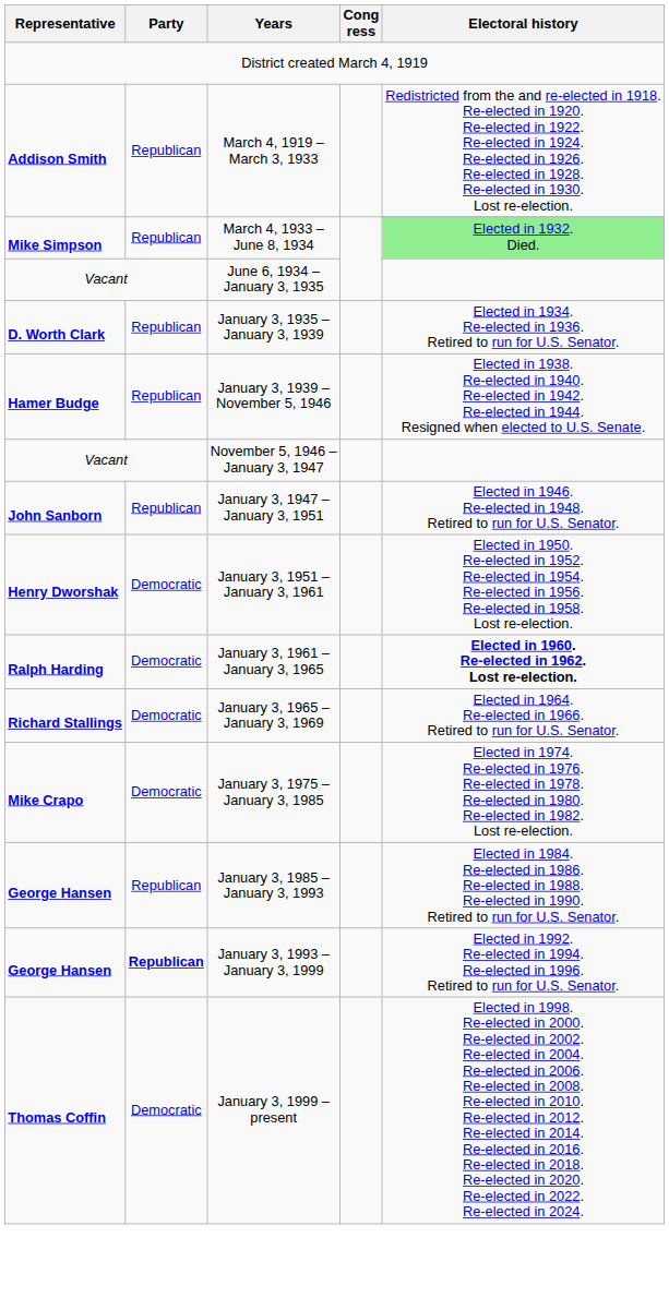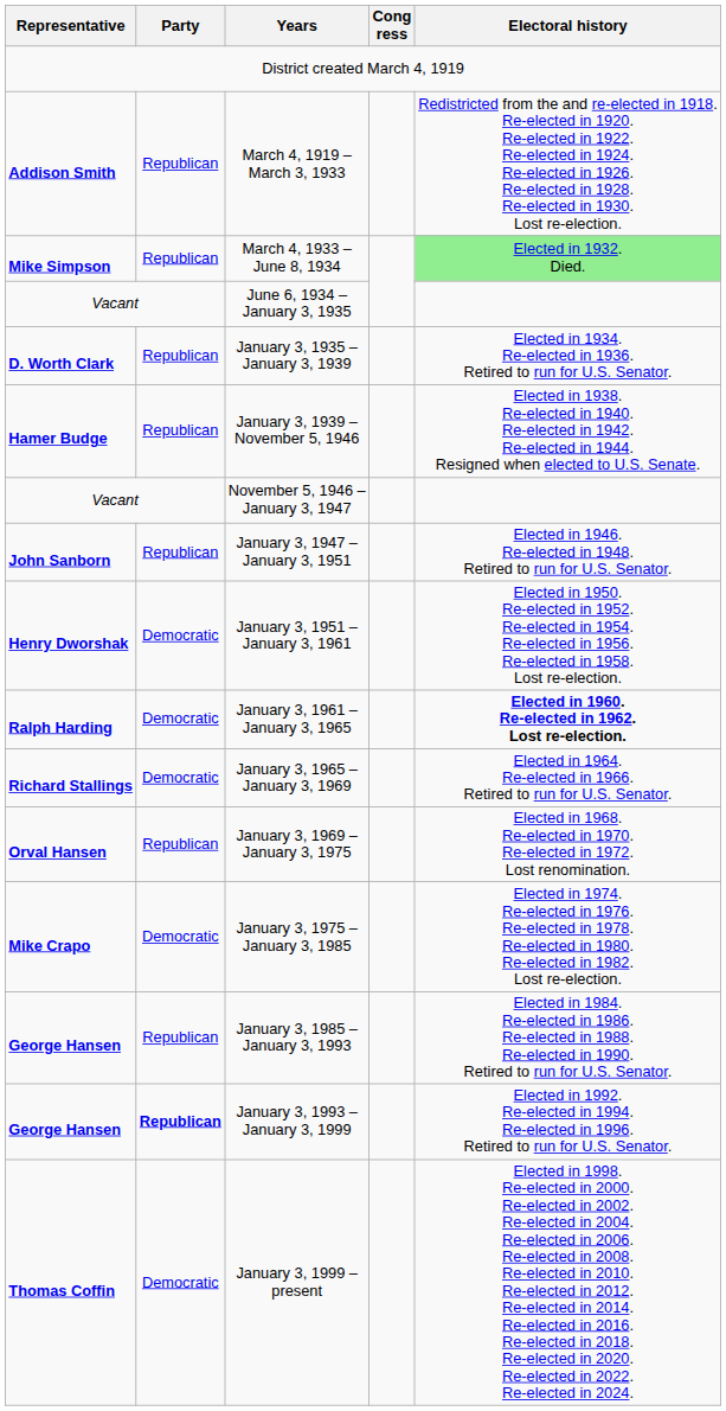 <table class=wikitable style="text-align:center">
 <tr>
 <th>Representative</th>
 <th>Party</th>
 <th>Years</th>
 <th>Cong<br>ress</th>
 <th>Electoral history</th>
 </tr>
 <tr style="height:3em">
 <td colspan=5>District created March 4, 1919</td>
 </tr>
 <tr style="height:3em">
 <td align=left><br><strong><a href='#'>Addison Smith</a></strong><br></td>
 <td><a href='#'>Republican</a></td>
 <td nowrap>March 4, 1919 –<br>March 3, 1933</td>
 <td></td>
 <td><a href='#'>Redistricted</a> from the  and <a href='#'>re-elected in 1918</a>.<br><a href='#'>Re-elected in 1920</a>.<br><a href='#'>Re-elected in 1922</a>.<br><a href='#'>Re-elected in 1924</a>.<br><a href='#'>Re-elected in 1926</a>.<br><a href='#'>Re-elected in 1928</a>.<br><a href='#'>Re-elected in 1930</a>.<br>Lost re-election.</td>
 </tr>
 <tr style="height:3em">
 <td align=left><br><strong><a href='#'>Mike Simpson</a></strong><br></td>
 <td><a href='#'>Republican</a></td>
 <td nowrap>March 4, 1933 –<br>June 8, 1934</td>
 <td rowspan=2></td>
 <td style="background: lightgreen;"><a href='#'>Elected in 1932</a>.<br>Died.</td>
 </tr>
 <tr style="height:3em">
 <td colspan=2><em>Vacant</em></td>
 <td nowrap>June 6, 1934 –<br>January 3, 1935</td>
 <td></td>
 </tr>
 <tr style="height:3em">
 <td align=left><br><strong><a href='#'>D. Worth Clark</a></strong><br></td>
 <td><a href='#'>Republican</a></td>
 <td nowrap>January 3, 1935 –<br>January 3, 1939</td>
 <td></td>
 <td><a href='#'>Elected in 1934</a>.<br><a href='#'>Re-elected in 1936</a>.<br>Retired to <a href='#'>run for U.S. Senator</a>.</td>
 </tr>
 <tr style="height:3em">
 <td align=left><br><strong><a href='#'>Hamer Budge</a></strong><br></td>
 <td><a href='#'>Republican</a></td>
 <td nowrap>January 3, 1939 –<br>November 5, 1946</td>
 <td></td>
 <td><a href='#'>Elected in 1938</a>.<br><a href='#'>Re-elected in 1940</a>.<br><a href='#'>Re-elected in 1942</a>.<br><a href='#'>Re-elected in 1944</a>.<br>Resigned when <a href='#'>elected to U.S. Senate</a>.</td>
 </tr>
 <tr style="height:3em">
 <td colspan=2><em>Vacant</em></td>
 <td nowrap>November 5, 1946 –<br>January 3, 1947</td>
 <td></td>
 <td></td>
 </tr>
 <tr style="height:3em">
 <td align=left><br><strong><a href='#'>John Sanborn</a></strong><br></td>
 <td><a href='#'>Republican</a></td>
 <td nowrap>January 3, 1947 –<br>January 3, 1951</td>
 <td></td>
 <td><a href='#'>Elected in 1946</a>.<br><a href='#'>Re-elected in 1948</a>.<br>Retired to <a href='#'>run for U.S. Senator</a>.</td>
 </tr>
 <tr style="height:3em">
 <td align=left><br><strong><a href='#'>Henry Dworshak</a></strong><br></td>
 <td><a href='#'>Democratic</a></td>
 <td nowrap>January 3, 1951 –<br>January 3, 1961</td>
 <td></td>
 <td><a href='#'>Elected in 1950</a>.<br><a href='#'>Re-elected in 1952</a>.<br><a href='#'>Re-elected in 1954</a>.<br><a href='#'>Re-elected in 1956</a>.<br><a href='#'>Re-elected in 1958</a>.<br>Lost re-election.</td>
 </tr>
 <tr style="height:3em">
 <td align=left><br><strong><a href='#'>Ralph Harding</a></strong><br></td>
 <td><a href='#'>Democratic</a></td>
 <td nowrap>January 3, 1961 –<br>January 3, 1965</td>
 <td></td>
 <td><strong><a href='#'>Elected in 1960</a>.<br><a href='#'>Re-elected in 1962</a>.<br>Lost re-election.</strong></td>
 </tr>
 <tr style="height:3em">
 <td align=left><br><strong><a href='#'>Richard Stallings</a></strong><br></td>
 <td><a href='#'>Democratic</a></td>
 <td nowrap>January 3, 1965 –<br>January 3, 1969</td>
 <td></td>
 <td><a href='#'>Elected in 1964</a>.<br><a href='#'>Re-elected in 1966</a>.<br>Retired to <a href='#'>run for U.S. Senator</a>.</td>
 </tr>
 <tr style="height:3em">
+<td align=left><br><strong><a href='#'>Orval Hansen</a></strong><br></td>
+<td><a href='#'>Republican</a></td>
+<td nowrap>January 3, 1969 –<br>January 3, 1975</td>
+<td></td>
+<td><a href='#'>Elected in 1968</a>.<br><a href='#'>Re-elected in 1970</a>.<br><a href='#'>Re-elected in 1972</a>.<br>Lost renomination.</td>
+</tr>
+<tr style="height:3em">
 <td align=left><br><strong><a href='#'>Mike Crapo</a></strong><br></td>
 <td><a href='#'>Democratic</a></td>
 <td nowrap>January 3, 1975 –<br>January 3, 1985</td>
 <td></td>
 <td><a href='#'>Elected in 1974</a>.<br><a href='#'>Re-elected in 1976</a>.<br><a href='#'>Re-elected in 1978</a>.<br><a href='#'>Re-elected in 1980</a>.<br><a href='#'>Re-elected in 1982</a>.<br>Lost re-election.</td>
 </tr>
 <tr style="height:3em">
 <td align=left><br><strong><a href='#'>George Hansen</a></strong><br></td>
 <td><a href='#'>Republican</a></td>
 <td nowrap>January 3, 1985 –<br>January 3, 1993</td>
 <td></td>
 <td><a href='#'>Elected in 1984</a>.<br><a href='#'>Re-elected in 1986</a>.<br><a href='#'>Re-elected in 1988</a>.<br><a href='#'>Re-elected in 1990</a>.<br>Retired to <a href='#'>run for U.S. Senator</a>.</td>
 </tr>
 <tr style="height:3em">
 <td align=left><br><strong><a href='#'>George Hansen</a></strong><br></td>
 <td><strong><a href='#'>Republican</a></strong></td>
 <td nowrap>January 3, 1993 –<br>January 3, 1999</td>
 <td></td>
 <td><a href='#'>Elected in 1992</a>.<br><a href='#'>Re-elected in 1994</a>.<br><a href='#'>Re-elected in 1996</a>.<br>Retired to <a href='#'>run for U.S. Senator</a>.</td>
 </tr>
 <tr style="height:3em">
 <td align=left><br><strong><a href='#'>Thomas Coffin</a></strong><br></td>
 <td><a href='#'>Democratic</a></td>
 <td nowrap>January 3, 1999 –<br>present</td>
 <td></td>
 <td><a href='#'>Elected in 1998</a>.<br><a href='#'>Re-elected in 2000</a>.<br><a href='#'>Re-elected in 2002</a>.<br><a href='#'>Re-elected in 2004</a>.<br><a href='#'>Re-elected in 2006</a>.<br><a href='#'>Re-elected in 2008</a>.<br><a href='#'>Re-elected in 2010</a>.<br><a href='#'>Re-elected in 2012</a>.<br><a href='#'>Re-elected in 2014</a>.<br><a href='#'>Re-elected in 2016</a>.<br><a href='#'>Re-elected in 2018</a>.<br><a href='#'>Re-elected in 2020</a>.<br><a href='#'>Re-elected in 2022</a>.<br><a href='#'>Re-elected in 2024</a>.</td>
 </tr>
 </table>
